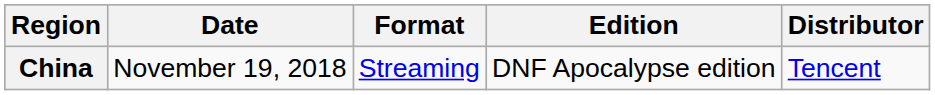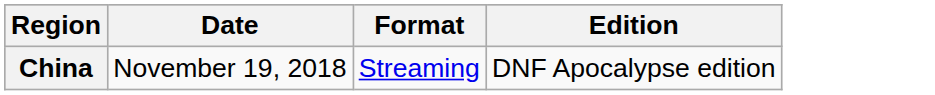 <table class="wikitable plainrowheaders">
 <tr>
 <th>Region</th>
 <th>Date</th>
 <th>Format</th>
 <th>Edition</th>
-<th>Distributor</th>
 </tr>
 <tr>
 <th scope="row">China</th>
 <td>November 19, 2018</td>
 <td><a href='#'>Streaming</a></td>
 <td>DNF Apocalypse edition</td>
-<td><a href='#'>Tencent</a></td>
 </tr>
 </table>
